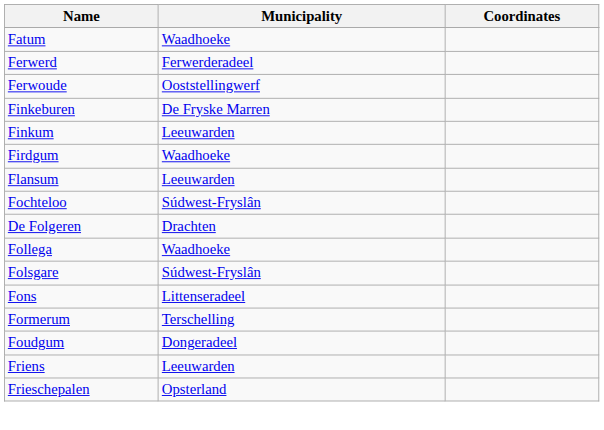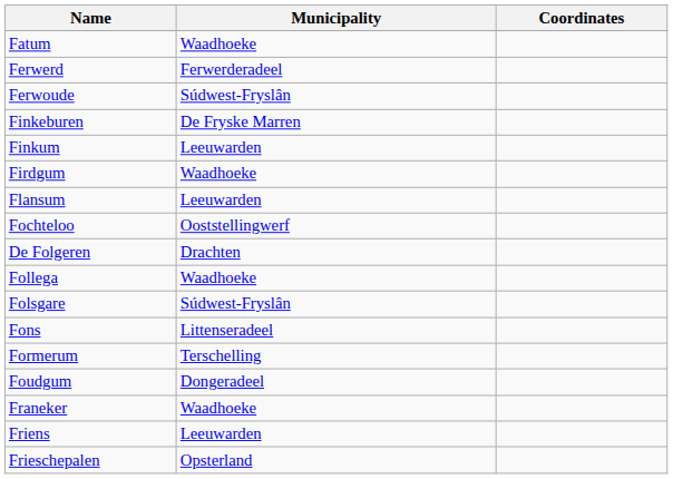 <table class="wikitable sortable">
 <tr>
 <th style="width:10em">Name</th>
 <th style="width:19em">Municipality</th>
 <th style="width:10em" style="text-align:center">Coordinates</th>
 </tr>
 <tr>
 </tr>
 <tr>
 <td><a href='#'>Fatum</a></td>
 <td><a href='#'>Waadhoeke</a></td>
 <td></td>
 </tr>
 <tr>
 <td><a href='#'>Ferwerd</a> </td>
 <td><a href='#'>Ferwerderadeel</a></td>
 <td></td>
 </tr>
 <tr>
 <td><a href='#'>Ferwoude</a></td>
-<td><a href='#'>Ooststellingwerf</a></td>
+<td><a href='#'>Súdwest-Fryslân</a></td>
 <td></td>
 </tr>
 <tr>
 <td><a href='#'>Finkeburen</a></td>
 <td><a href='#'>De Fryske Marren</a></td>
 <td></td>
 </tr>
 <tr>
 <td><a href='#'>Finkum</a></td>
 <td><a href='#'>Leeuwarden</a></td>
 <td></td>
 </tr>
 <tr>
 <td><a href='#'>Firdgum</a></td>
 <td><a href='#'>Waadhoeke</a></td>
 <td></td>
 </tr>
 <tr>
 <td><a href='#'>Flansum</a> </td>
 <td><a href='#'>Leeuwarden</a></td>
 <td></td>
 </tr>
 <tr>
 <td><a href='#'>Fochteloo</a></td>
-<td><a href='#'>Súdwest-Fryslân</a></td>
+<td><a href='#'>Ooststellingwerf</a></td>
 <td></td>
 </tr>
 <tr>
 <td><a href='#'>De Folgeren</a></td>
 <td><a href='#'>Drachten</a></td>
 <td></td>
 </tr>
 <tr>
 <td><a href='#'>Follega</a></td>
 <td><a href='#'>Waadhoeke</a></td>
 <td></td>
 </tr>
 <tr>
 <td><a href='#'>Folsgare</a></td>
 <td><a href='#'>Súdwest-Fryslân</a></td>
 <td></td>
 </tr>
 <tr>
 <td><a href='#'>Fons</a></td>
 <td><a href='#'>Littenseradeel</a></td>
 <td></td>
 </tr>
 <tr>
 <td><a href='#'>Formerum</a></td>
 <td><a href='#'>Terschelling</a></td>
 <td></td>
 </tr>
 <tr>
 <td><a href='#'>Foudgum</a></td>
 <td><a href='#'>Dongeradeel</a></td>
 <td></td>
 </tr>
 <tr>
+<td><a href='#'>Franeker</a></td>
+<td><a href='#'>Waadhoeke</a></td>
+<td></td>
+</tr>
+<tr>
 <td><a href='#'>Friens</a></td>
 <td><a href='#'>Leeuwarden</a></td>
 <td></td>
 </tr>
 <tr>
 <td><a href='#'>Frieschepalen</a></td>
 <td><a href='#'>Opsterland</a></td>
 <td></td>
 </tr>
 </table>
